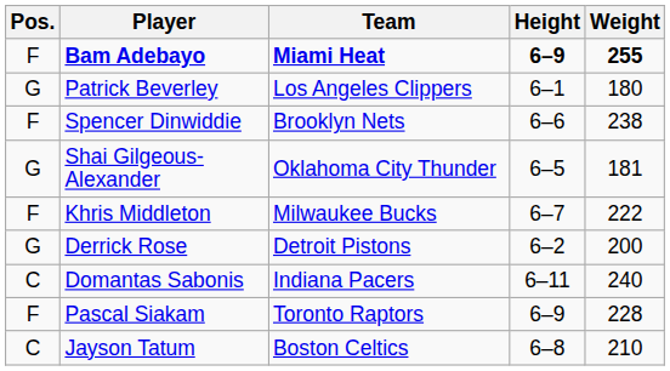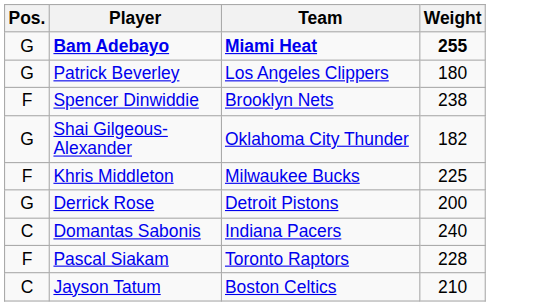 <table class="wikitable">
 <tr>
 <th>Pos.</th>
 <th style="width:150px;">Player</th>
 <th style="width:175px;">Team</th>
-<th>Height</th>
 <th>Weight</th>
 </tr>
 <tr>
-<td style="text-align:center;">F</td>
+<td style="text-align:center;">G</td>
 <td><strong><a href='#'>Bam Adebayo</a></strong></td>
 <td><strong><a href='#'>Miami Heat</a></strong></td>
-<td style="text-align:center;"><strong>6–9</strong></td>
 <td style="text-align:center;"><strong>255</strong></td>
 </tr>
 <tr>
 <td style="text-align:center;">G</td>
 <td><a href='#'>Patrick Beverley</a></td>
 <td><a href='#'>Los Angeles Clippers</a></td>
-<td style="text-align:center;">6–1</td>
 <td style="text-align:center;">180</td>
 </tr>
 <tr>
 <td style="text-align:center;">F</td>
 <td><a href='#'>Spencer Dinwiddie</a></td>
 <td><a href='#'>Brooklyn Nets</a></td>
-<td style="text-align:center;">6–6</td>
 <td style="text-align:center;">238</td>
 </tr>
 <tr>
 <td style="text-align:center;">G</td>
 <td><a href='#'>Shai Gilgeous-Alexander</a></td>
 <td><a href='#'>Oklahoma City Thunder</a></td>
-<td style="text-align:center;">6–5</td>
-<td style="text-align:center;">181</td>
+<td style="text-align:center;">182</td>
 </tr>
 <tr>
 <td style="text-align:center;">F</td>
 <td><a href='#'>Khris Middleton</a></td>
 <td><a href='#'>Milwaukee Bucks</a></td>
-<td style="text-align:center;">6–7</td>
-<td style="text-align:center;">222</td>
+<td style="text-align:center;">225</td>
 </tr>
 <tr>
 <td style="text-align:center;">G</td>
 <td><a href='#'>Derrick Rose</a></td>
 <td><a href='#'>Detroit Pistons</a></td>
-<td style="text-align:center;">6–2</td>
 <td style="text-align:center;">200</td>
 </tr>
 <tr>
 <td style="text-align:center;">C</td>
 <td><a href='#'>Domantas Sabonis</a></td>
 <td><a href='#'>Indiana Pacers</a></td>
-<td style="text-align:center;">6–11</td>
 <td style="text-align:center;">240</td>
 </tr>
 <tr>
 <td style="text-align:center;">F</td>
 <td><a href='#'>Pascal Siakam</a></td>
 <td><a href='#'>Toronto Raptors</a></td>
-<td style="text-align:center;">6–9</td>
 <td style="text-align:center;">228</td>
 </tr>
 <tr>
 <td style="text-align:center;">C</td>
 <td><a href='#'>Jayson Tatum</a></td>
 <td><a href='#'>Boston Celtics</a></td>
-<td style="text-align:center;">6–8</td>
 <td style="text-align:center;">210</td>
 </tr>
 </table>
